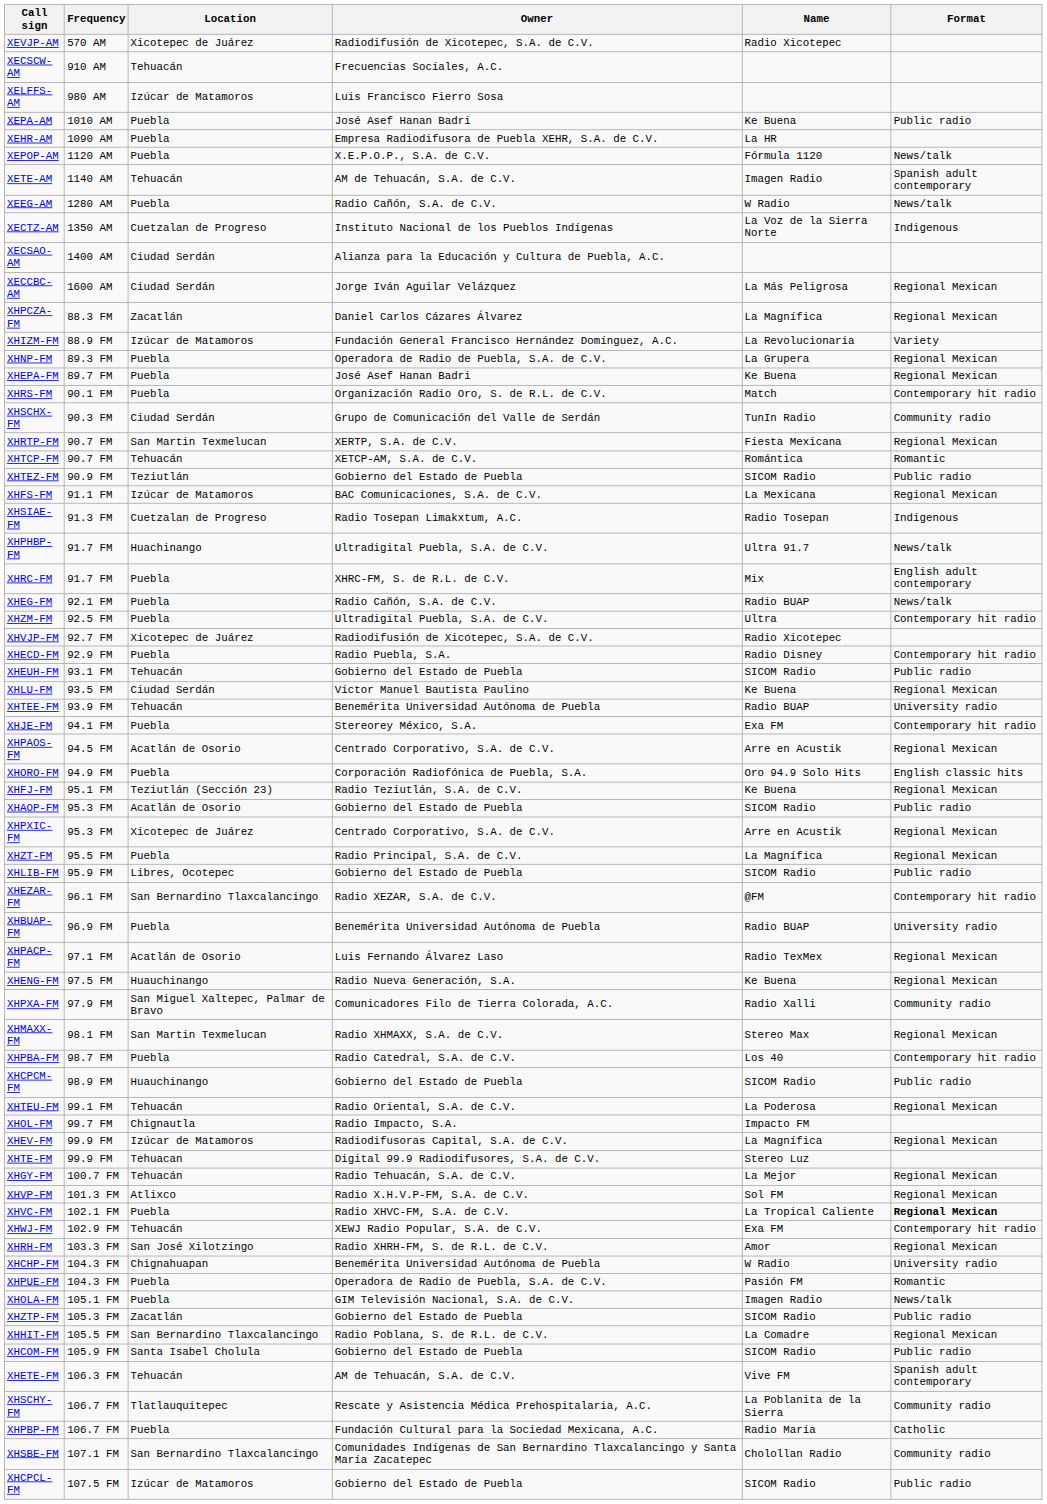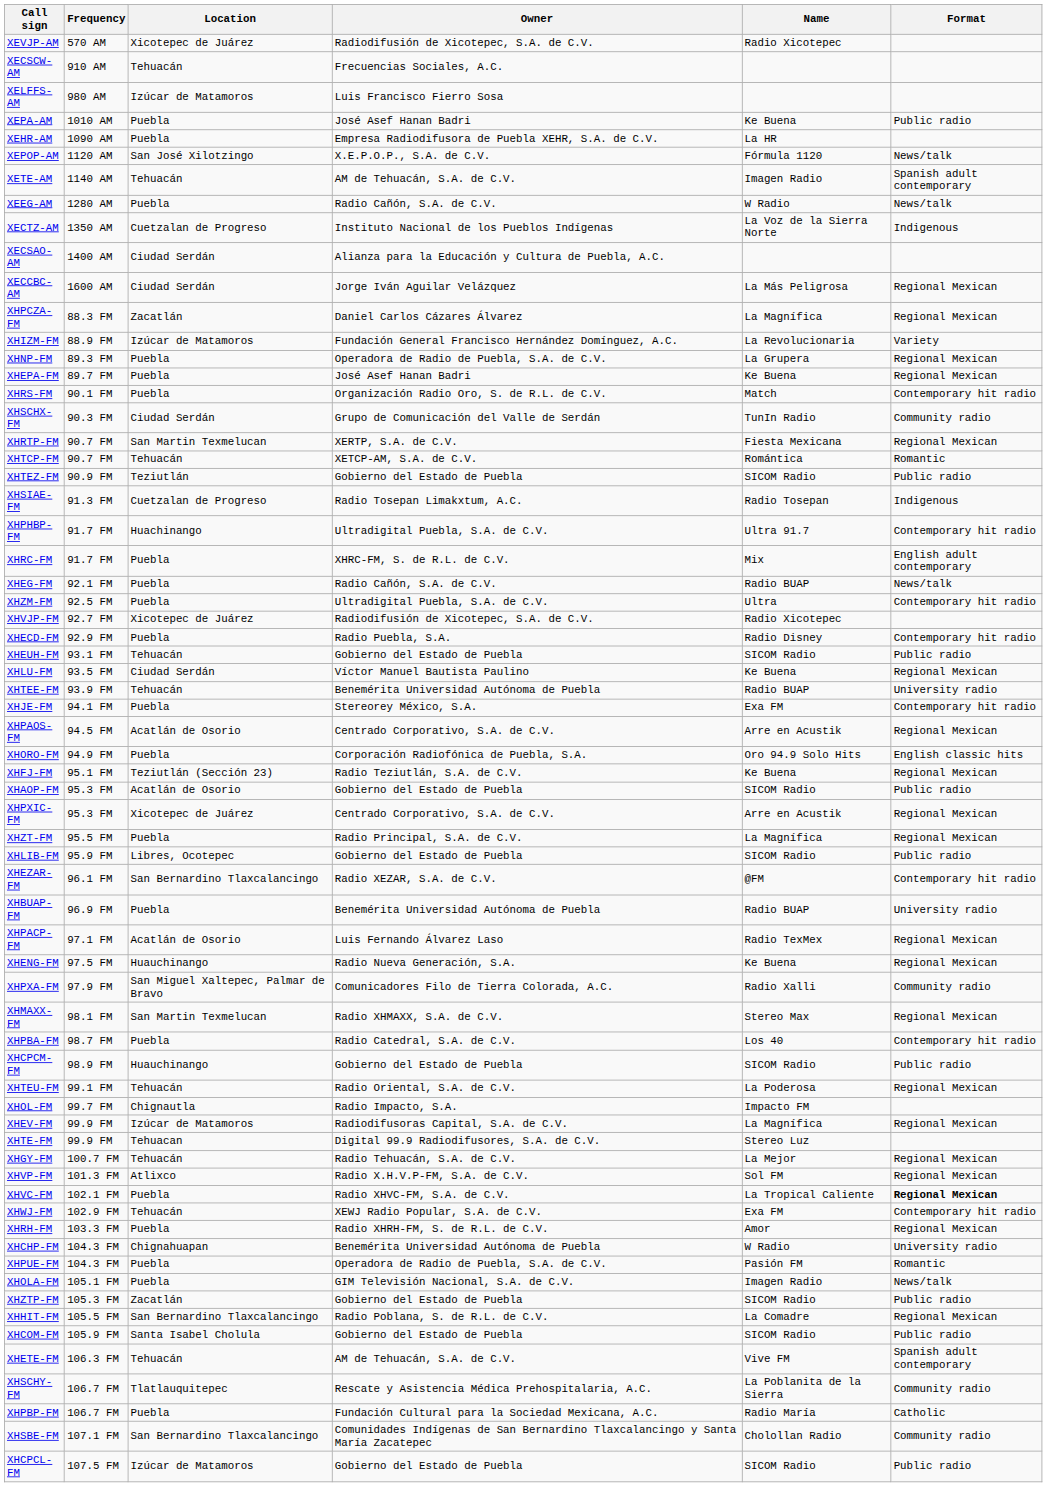 <table class="wikitable sortable">
 <tr>
 <th>Call sign</th>
 <th>Frequency</th>
 <th>Location</th>
 <th>Owner</th>
 <th>Name</th>
 <th>Format</th>
 </tr>
 <tr>
 <td><a href='#'>XEVJP-AM</a></td>
 <td>570 AM</td>
 <td>Xicotepec de Juárez</td>
 <td>Radiodifusión de Xicotepec, S.A. de C.V.</td>
 <td>Radio Xicotepec</td>
 <td></td>
 </tr>
 <tr>
 <td><a href='#'>XECSCW-AM</a></td>
 <td>910 AM</td>
 <td>Tehuacán</td>
 <td>Frecuencias Sociales, A.C.</td>
 <td></td>
 <td></td>
 </tr>
 <tr>
 <td><a href='#'>XELFFS-AM</a></td>
 <td>980 AM</td>
 <td>Izúcar de Matamoros</td>
 <td>Luis Francisco Fierro Sosa</td>
 <td></td>
 <td></td>
 </tr>
 <tr>
 <td><a href='#'>XEPA-AM</a></td>
 <td>1010 AM</td>
 <td>Puebla</td>
 <td>José Asef Hanan Badri</td>
 <td>Ke Buena</td>
 <td>Public radio</td>
 </tr>
 <tr>
 <td><a href='#'>XEHR-AM</a></td>
 <td>1090 AM</td>
 <td>Puebla</td>
 <td>Empresa Radiodifusora de Puebla XEHR, S.A. de C.V.</td>
 <td>La HR</td>
 <td></td>
 </tr>
 <tr>
 <td><a href='#'>XEPOP-AM</a></td>
 <td>1120 AM</td>
-<td>Puebla</td>
+<td>San José Xilotzingo</td>
 <td>X.E.P.O.P., S.A. de C.V.</td>
 <td>Fórmula 1120</td>
 <td>News/talk</td>
 </tr>
 <tr>
 <td><a href='#'>XETE-AM</a></td>
 <td>1140 AM</td>
 <td>Tehuacán</td>
 <td>AM de Tehuacán, S.A. de C.V.</td>
 <td>Imagen Radio</td>
 <td>Spanish adult contemporary</td>
 </tr>
 <tr>
 <td><a href='#'>XEEG-AM</a></td>
 <td>1280 AM</td>
 <td>Puebla</td>
 <td>Radio Cañón, S.A. de C.V.</td>
 <td>W Radio</td>
 <td>News/talk</td>
 </tr>
 <tr>
 <td><a href='#'>XECTZ-AM</a></td>
 <td>1350 AM</td>
 <td>Cuetzalan de Progreso</td>
 <td>Instituto Nacional de los Pueblos Indígenas</td>
 <td>La Voz de la Sierra Norte</td>
 <td>Indigenous</td>
 </tr>
 <tr>
 <td><a href='#'>XECSAO-AM</a></td>
 <td>1400 AM</td>
 <td>Ciudad Serdán</td>
 <td>Alianza para la Educación y Cultura de Puebla, A.C.</td>
 <td></td>
 <td></td>
 </tr>
 <tr>
 <td><a href='#'>XECCBC-AM</a></td>
 <td>1600 AM</td>
 <td>Ciudad Serdán</td>
 <td>Jorge Iván Aguilar Velázquez</td>
 <td>La Más Peligrosa</td>
 <td>Regional Mexican</td>
 </tr>
 <tr>
 <td><a href='#'>XHPCZA-FM</a></td>
 <td>88.3 FM</td>
 <td>Zacatlán</td>
 <td>Daniel Carlos Cázares Álvarez</td>
 <td>La Magnífica</td>
 <td>Regional Mexican</td>
 </tr>
 <tr>
 <td><a href='#'>XHIZM-FM</a></td>
 <td>88.9 FM</td>
 <td>Izúcar de Matamoros</td>
 <td>Fundación General Francisco Hernández Domínguez, A.C.</td>
 <td>La Revolucionaria</td>
 <td>Variety</td>
 </tr>
 <tr>
 <td><a href='#'>XHNP-FM</a></td>
 <td>89.3 FM</td>
 <td>Puebla</td>
 <td>Operadora de Radio de Puebla, S.A. de C.V.</td>
 <td>La Grupera</td>
 <td>Regional Mexican</td>
 </tr>
 <tr>
 <td><a href='#'>XHEPA-FM</a></td>
 <td>89.7 FM</td>
 <td>Puebla</td>
 <td>José Asef Hanan Badri</td>
 <td>Ke Buena</td>
 <td>Regional Mexican</td>
 </tr>
 <tr>
 <td><a href='#'>XHRS-FM</a></td>
 <td>90.1 FM</td>
 <td>Puebla</td>
 <td>Organización Radio Oro, S. de R.L. de C.V.</td>
 <td>Match</td>
 <td>Contemporary hit radio</td>
 </tr>
 <tr>
 <td><a href='#'>XHSCHX-FM</a></td>
 <td>90.3 FM</td>
 <td>Ciudad Serdán</td>
 <td>Grupo de Comunicación del Valle de Serdán</td>
 <td>TunIn Radio</td>
 <td>Community radio</td>
 </tr>
 <tr>
 <td><a href='#'>XHRTP-FM</a></td>
 <td>90.7 FM</td>
 <td>San Martin Texmelucan</td>
 <td>XERTP, S.A. de C.V.</td>
 <td>Fiesta Mexicana</td>
 <td>Regional Mexican</td>
 </tr>
 <tr>
 <td><a href='#'>XHTCP-FM</a></td>
 <td>90.7 FM</td>
 <td>Tehuacán</td>
 <td>XETCP-AM, S.A. de C.V.</td>
 <td>Romántica</td>
 <td>Romantic</td>
 </tr>
 <tr>
 <td><a href='#'>XHTEZ-FM</a></td>
 <td>90.9 FM</td>
 <td>Teziutlán</td>
 <td>Gobierno del Estado de Puebla</td>
 <td>SICOM Radio</td>
 <td>Public radio</td>
 </tr>
 <tr>
-<td><a href='#'>XHFS-FM</a></td>
-<td>91.1 FM</td>
-<td>Izúcar de Matamoros</td>
-<td>BAC Comunicaciones, S.A. de C.V.</td>
-<td>La Mexicana</td>
-<td>Regional Mexican</td>
-</tr>
-<tr>
 <td><a href='#'>XHSIAE-FM</a></td>
 <td>91.3 FM</td>
 <td>Cuetzalan de Progreso</td>
 <td>Radio Tosepan Limakxtum, A.C.</td>
 <td>Radio Tosepan</td>
 <td>Indigenous</td>
 </tr>
 <tr>
 <td><a href='#'>XHPHBP-FM</a></td>
 <td>91.7 FM</td>
 <td>Huachinango</td>
 <td>Ultradigital Puebla, S.A. de C.V.</td>
 <td>Ultra 91.7</td>
-<td>News/talk</td>
+<td>Contemporary hit radio</td>
 </tr>
 <tr>
 <td><a href='#'>XHRC-FM</a></td>
 <td>91.7 FM</td>
 <td>Puebla</td>
 <td>XHRC-FM, S. de R.L. de C.V.</td>
 <td>Mix</td>
 <td>English adult contemporary</td>
 </tr>
 <tr>
 <td><a href='#'>XHEG-FM</a></td>
 <td>92.1 FM</td>
 <td>Puebla</td>
 <td>Radio Cañón, S.A. de C.V.</td>
 <td>Radio BUAP</td>
 <td>News/talk</td>
 </tr>
 <tr>
 <td><a href='#'>XHZM-FM</a></td>
 <td>92.5 FM</td>
 <td>Puebla</td>
 <td>Ultradigital Puebla, S.A. de C.V.</td>
 <td>Ultra</td>
 <td>Contemporary hit radio</td>
 </tr>
 <tr>
 <td><a href='#'>XHVJP-FM</a></td>
 <td>92.7 FM</td>
 <td>Xicotepec de Juárez</td>
 <td>Radiodifusión de Xicotepec, S.A. de C.V.</td>
 <td>Radio Xicotepec</td>
 <td></td>
 </tr>
 <tr>
 <td><a href='#'>XHECD-FM</a></td>
 <td>92.9 FM</td>
 <td>Puebla</td>
 <td>Radio Puebla, S.A.</td>
 <td>Radio Disney</td>
 <td>Contemporary hit radio</td>
 </tr>
 <tr>
 <td><a href='#'>XHEUH-FM</a></td>
 <td>93.1 FM</td>
 <td>Tehuacán</td>
 <td>Gobierno del Estado de Puebla</td>
 <td>SICOM Radio</td>
 <td>Public radio</td>
 </tr>
 <tr>
 <td><a href='#'>XHLU-FM</a></td>
 <td>93.5 FM</td>
 <td>Ciudad Serdán</td>
 <td>Víctor Manuel Bautista Paulino</td>
 <td>Ke Buena</td>
 <td>Regional Mexican</td>
 </tr>
 <tr>
 <td><a href='#'>XHTEE-FM</a></td>
 <td>93.9 FM</td>
 <td>Tehuacán</td>
 <td>Benemérita Universidad Autónoma de Puebla</td>
 <td>Radio BUAP</td>
 <td>University radio</td>
 </tr>
 <tr>
 <td><a href='#'>XHJE-FM</a></td>
 <td>94.1 FM</td>
 <td>Puebla</td>
 <td>Stereorey México, S.A.</td>
 <td>Exa FM</td>
 <td>Contemporary hit radio</td>
 </tr>
 <tr>
 <td><a href='#'>XHPAOS-FM</a></td>
 <td>94.5 FM</td>
 <td>Acatlán de Osorio</td>
 <td>Centrado Corporativo, S.A. de C.V.</td>
 <td>Arre en Acustik</td>
 <td>Regional Mexican</td>
 </tr>
 <tr>
 <td><a href='#'>XHORO-FM</a></td>
 <td>94.9 FM</td>
 <td>Puebla</td>
 <td>Corporación Radiofónica de Puebla, S.A.</td>
 <td>Oro 94.9 Solo Hits</td>
 <td>English classic hits</td>
 </tr>
 <tr>
 <td><a href='#'>XHFJ-FM</a></td>
 <td>95.1 FM</td>
 <td>Teziutlán (Sección 23)</td>
 <td>Radio Teziutlán, S.A. de C.V.</td>
 <td>Ke Buena</td>
 <td>Regional Mexican</td>
 </tr>
 <tr>
 <td><a href='#'>XHAOP-FM</a></td>
 <td>95.3 FM</td>
 <td>Acatlán de Osorio</td>
 <td>Gobierno del Estado de Puebla</td>
 <td>SICOM Radio</td>
 <td>Public radio</td>
 </tr>
 <tr>
 <td><a href='#'>XHPXIC-FM</a></td>
 <td>95.3 FM</td>
 <td>Xicotepec de Juárez</td>
 <td>Centrado Corporativo, S.A. de C.V.</td>
 <td>Arre en Acustik</td>
 <td>Regional Mexican</td>
 </tr>
 <tr>
 <td><a href='#'>XHZT-FM</a></td>
 <td>95.5 FM</td>
 <td>Puebla</td>
 <td>Radio Principal, S.A. de C.V.</td>
 <td>La Magnífica</td>
 <td>Regional Mexican</td>
 </tr>
 <tr>
 <td><a href='#'>XHLIB-FM</a></td>
 <td>95.9 FM</td>
 <td>Libres, Ocotepec</td>
 <td>Gobierno del Estado de Puebla</td>
 <td>SICOM Radio</td>
 <td>Public radio</td>
 </tr>
 <tr>
 <td><a href='#'>XHEZAR-FM</a></td>
 <td>96.1 FM</td>
 <td>San Bernardino Tlaxcalancingo</td>
 <td>Radio XEZAR, S.A. de C.V.</td>
 <td>@FM</td>
 <td>Contemporary hit radio</td>
 </tr>
 <tr>
 <td><a href='#'>XHBUAP-FM</a></td>
 <td>96.9 FM</td>
 <td>Puebla</td>
 <td>Benemérita Universidad Autónoma de Puebla</td>
 <td>Radio BUAP</td>
 <td>University radio</td>
 </tr>
 <tr>
 <td><a href='#'>XHPACP-FM</a></td>
 <td>97.1 FM</td>
 <td>Acatlán de Osorio</td>
 <td>Luis Fernando Álvarez Laso</td>
 <td>Radio TexMex</td>
 <td>Regional Mexican</td>
 </tr>
 <tr>
 <td><a href='#'>XHENG-FM</a></td>
 <td>97.5 FM</td>
 <td>Huauchinango</td>
 <td>Radio Nueva Generación, S.A.</td>
 <td>Ke Buena</td>
 <td>Regional Mexican</td>
 </tr>
 <tr>
 <td><a href='#'>XHPXA-FM</a></td>
 <td>97.9 FM</td>
 <td>San Miguel Xaltepec, Palmar de Bravo</td>
 <td>Comunicadores Filo de Tierra Colorada, A.C.</td>
 <td>Radio Xalli</td>
 <td>Community radio</td>
 </tr>
 <tr>
 <td><a href='#'>XHMAXX-FM</a></td>
 <td>98.1 FM</td>
 <td>San Martin Texmelucan</td>
 <td>Radio XHMAXX, S.A. de C.V.</td>
 <td>Stereo Max</td>
 <td>Regional Mexican</td>
 </tr>
 <tr>
 <td><a href='#'>XHPBA-FM</a></td>
 <td>98.7 FM</td>
 <td>Puebla</td>
 <td>Radio Catedral, S.A. de C.V.</td>
 <td>Los 40</td>
 <td>Contemporary hit radio</td>
 </tr>
 <tr>
 <td><a href='#'>XHCPCM-FM</a></td>
 <td>98.9 FM</td>
 <td>Huauchinango</td>
 <td>Gobierno del Estado de Puebla</td>
 <td>SICOM Radio</td>
 <td>Public radio</td>
 </tr>
 <tr>
 <td><a href='#'>XHTEU-FM</a></td>
 <td>99.1 FM</td>
 <td>Tehuacán</td>
 <td>Radio Oriental, S.A. de C.V.</td>
 <td>La Poderosa</td>
 <td>Regional Mexican</td>
 </tr>
 <tr>
 <td><a href='#'>XHOL-FM</a></td>
 <td>99.7 FM</td>
 <td>Chignautla</td>
 <td>Radio Impacto, S.A.</td>
 <td>Impacto FM</td>
 <td></td>
 </tr>
 <tr>
 <td><a href='#'>XHEV-FM</a></td>
 <td>99.9 FM</td>
 <td>Izúcar de Matamoros</td>
 <td>Radiodifusoras Capital, S.A. de C.V.</td>
 <td>La Magnífica</td>
 <td>Regional Mexican</td>
 </tr>
 <tr>
 <td><a href='#'>XHTE-FM</a></td>
 <td>99.9 FM</td>
 <td>Tehuacan</td>
 <td>Digital 99.9 Radiodifusores, S.A. de C.V.</td>
 <td>Stereo Luz</td>
 <td></td>
 </tr>
 <tr>
 <td><a href='#'>XHGY-FM</a></td>
 <td>100.7 FM</td>
 <td>Tehuacán</td>
 <td>Radio Tehuacán, S.A. de C.V.</td>
 <td>La Mejor</td>
 <td>Regional Mexican</td>
 </tr>
 <tr>
 <td><a href='#'>XHVP-FM</a></td>
 <td>101.3 FM</td>
 <td>Atlixco</td>
 <td>Radio X.H.V.P-FM, S.A. de C.V.</td>
 <td>Sol FM</td>
 <td>Regional Mexican</td>
 </tr>
 <tr>
 <td><a href='#'>XHVC-FM</a></td>
 <td>102.1 FM</td>
 <td>Puebla</td>
 <td>Radio XHVC-FM, S.A. de C.V.</td>
 <td>La Tropical Caliente</td>
 <td><strong>Regional Mexican</strong></td>
 </tr>
 <tr>
 <td><a href='#'>XHWJ-FM</a></td>
 <td>102.9 FM</td>
 <td>Tehuacán</td>
 <td>XEWJ Radio Popular, S.A. de C.V.</td>
 <td>Exa FM</td>
 <td>Contemporary hit radio</td>
 </tr>
 <tr>
 <td><a href='#'>XHRH-FM</a></td>
 <td>103.3 FM</td>
-<td>San José Xilotzingo</td>
+<td>Puebla</td>
 <td>Radio XHRH-FM, S. de R.L. de C.V.</td>
 <td>Amor</td>
 <td>Regional Mexican</td>
 </tr>
 <tr>
 <td><a href='#'>XHCHP-FM</a></td>
 <td>104.3 FM</td>
 <td>Chignahuapan</td>
 <td>Benemérita Universidad Autónoma de Puebla</td>
 <td>W Radio</td>
 <td>University radio</td>
 </tr>
 <tr>
 <td><a href='#'>XHPUE-FM</a></td>
 <td>104.3 FM</td>
 <td>Puebla</td>
 <td>Operadora de Radio de Puebla, S.A. de C.V.</td>
 <td>Pasión FM</td>
 <td>Romantic</td>
 </tr>
 <tr>
 <td><a href='#'>XHOLA-FM</a></td>
 <td>105.1 FM</td>
 <td>Puebla</td>
 <td>GIM Televisión Nacional, S.A. de C.V.</td>
 <td>Imagen Radio</td>
 <td>News/talk</td>
 </tr>
 <tr>
 <td><a href='#'>XHZTP-FM</a></td>
 <td>105.3 FM</td>
 <td>Zacatlán</td>
 <td>Gobierno del Estado de Puebla</td>
 <td>SICOM Radio</td>
 <td>Public radio</td>
 </tr>
 <tr>
 <td><a href='#'>XHHIT-FM</a></td>
 <td>105.5 FM</td>
 <td>San Bernardino Tlaxcalancingo</td>
 <td>Radio Poblana, S. de R.L. de C.V.</td>
 <td>La Comadre</td>
 <td>Regional Mexican</td>
 </tr>
 <tr>
 <td><a href='#'>XHCOM-FM</a></td>
 <td>105.9 FM</td>
 <td>Santa Isabel Cholula</td>
 <td>Gobierno del Estado de Puebla</td>
 <td>SICOM Radio</td>
 <td>Public radio</td>
 </tr>
 <tr>
 <td><a href='#'>XHETE-FM</a></td>
 <td>106.3 FM</td>
 <td>Tehuacán</td>
 <td>AM de Tehuacán, S.A. de C.V.</td>
 <td>Vive FM</td>
 <td>Spanish adult contemporary</td>
 </tr>
 <tr>
 <td><a href='#'>XHSCHY-FM</a></td>
 <td>106.7 FM</td>
 <td>Tlatlauquitepec</td>
 <td>Rescate y Asistencia Médica Prehospitalaria, A.C.</td>
 <td>La Poblanita de la Sierra</td>
 <td>Community radio</td>
 </tr>
 <tr>
 <td><a href='#'>XHPBP-FM</a></td>
 <td>106.7 FM</td>
 <td>Puebla</td>
 <td>Fundación Cultural para la Sociedad Mexicana, A.C.</td>
 <td>Radio María</td>
 <td>Catholic</td>
 </tr>
 <tr>
 <td><a href='#'>XHSBE-FM</a></td>
 <td>107.1 FM</td>
 <td>San Bernardino Tlaxcalancingo</td>
 <td>Comunidades Indígenas de San Bernardino Tlaxcalancingo y Santa María Zacatepec</td>
 <td>Cholollan Radio</td>
 <td>Community radio</td>
 </tr>
 <tr>
 <td><a href='#'>XHCPCL-FM</a></td>
 <td>107.5 FM</td>
 <td>Izúcar de Matamoros</td>
 <td>Gobierno del Estado de Puebla</td>
 <td>SICOM Radio</td>
 <td>Public radio</td>
 </tr>
 </table>
